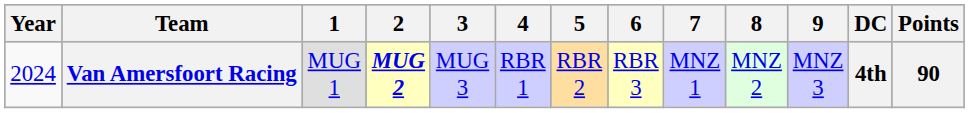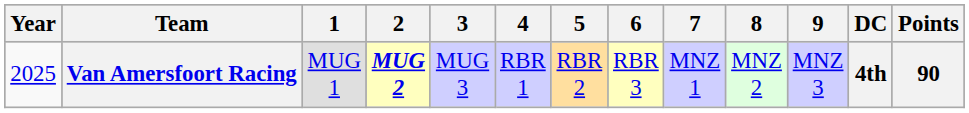 <table class="wikitable" style="text-align:center; font-size:85%">
 <tr>
 <th>Year</th>
 <th>Team</th>
 <th>1</th>
 <th>2</th>
 <th>3</th>
 <th>4</th>
 <th>5</th>
 <th>6</th>
 <th>7</th>
 <th>8</th>
 <th>9</th>
 <th>DC</th>
 <th>Points</th>
 </tr>
 <tr>
-<td><a href='#'>2024</a></td>
+<td><a href='#'>2025</a></td>
 <th nowrap><a href='#'>Van Amersfoort Racing</a></th>
 <td style="background:#DFDFDF;"><a href='#'>MUG<br>1</a><br></td>
 <td style="background:#FFFFBF;"><strong><em><a href='#'>MUG<br>2</a></em><br></strong></td>
 <td style="background:#CFCFFF;"><a href='#'>MUG<br>3</a><br></td>
 <td style="background:#CFCFFF;"><a href='#'>RBR<br>1</a><br></td>
 <td style="background:#FFDF9F;"><a href='#'>RBR<br>2</a><br></td>
 <td style="background:#FFFFBF;"><a href='#'>RBR<br>3</a><br></td>
 <td style="background:#CFCFFF;"><a href='#'>MNZ<br>1</a><br></td>
 <td style="background:#DFFFDF;"><a href='#'>MNZ<br>2</a><br></td>
 <td style="background:#CFCFFF;"><a href='#'>MNZ<br>3</a><br></td>
 <th>4th</th>
 <th>90</th>
 </tr>
 </table>
